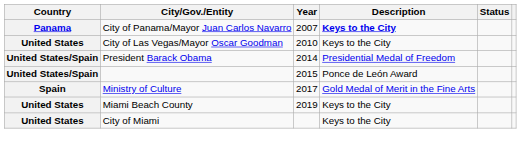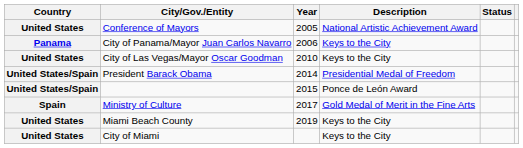 <table class="wikitable sortable plainrowheaders">
 <tr>
 <th scope="col">Country</th>
 <th scope="col">City/Gov./Entity</th>
 <th scope="col">Year</th>
 <th scope="col">Description</th>
 <th scope="col">Status</th>
 <th scope="col" class="unsortable"></th>
 </tr>
 <tr>
+<th scope="row">United States</th>
+<td><a href='#'>Conference of Mayors</a></td>
+<td>2005</td>
+<td><a href='#'>National Artistic Achievement Award</a></td>
+<td></td>
+<td style="text-align:center;"></td>
+</tr>
+<tr>
 <th scope="row"><a href='#'>Panama</a></th>
 <td>City of Panama/Mayor <a href='#'>Juan Carlos Navarro</a></td>
-<td>2007</td>
-<td><strong><a href='#'>Keys to the City</a></strong></td>
+<td>2006</td>
+<td><a href='#'>Keys to the City</a></td>
 <td></td>
 <td style="text-align:center;"></td>
 </tr>
 <tr>
 <th scope="row">United States</th>
 <td>City of Las Vegas/Mayor <a href='#'>Oscar Goodman</a></td>
 <td>2010</td>
 <td>Keys to the City</td>
 <td></td>
 <td style="text-align:center;"></td>
 </tr>
 <tr>
 <th scope="row">United States/Spain</th>
 <td>President <a href='#'>Barack Obama</a></td>
 <td>2014</td>
 <td><a href='#'>Presidential Medal of Freedom</a></td>
 <td></td>
 <td style="text-align:center;"></td>
 </tr>
 <tr>
 <th scope="row">United States/Spain</th>
 <td></td>
 <td>2015</td>
 <td>Ponce de León Award</td>
 <td></td>
 <td style="text-align:center;"></td>
 </tr>
 <tr>
 <th scope="row">Spain</th>
 <td><a href='#'>Ministry of Culture</a></td>
 <td>2017</td>
 <td><a href='#'>Gold Medal of Merit in the Fine Arts</a></td>
 <td></td>
 <td style="text-align:center;"></td>
 </tr>
 <tr>
 <th scope="row">United States</th>
 <td>Miami Beach County</td>
 <td>2019</td>
 <td>Keys to the City</td>
 <td></td>
 <td style="text-align:center;"></td>
 </tr>
 <tr>
 <th scope="row">United States</th>
 <td>City of Miami</td>
 <td></td>
 <td>Keys to the City</td>
 <td></td>
 <td style="text-align:center;"></td>
 </tr>
 </table>
